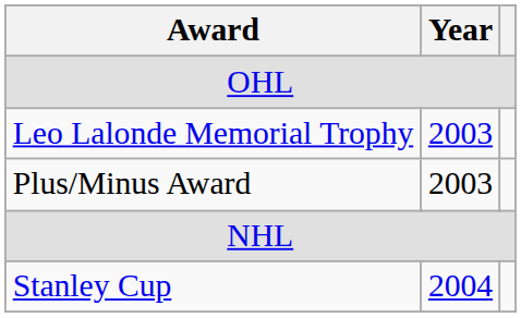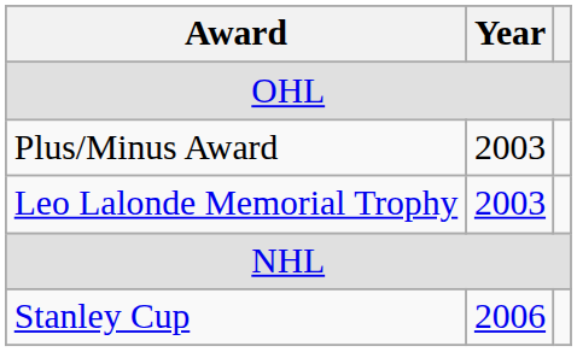 <table class="wikitable">
 <tr>
 <th>Award</th>
 <th>Year</th>
 <th></th>
 </tr>
 <tr style="text-align:center; background:#e0e0e0;">
 <td colspan="3"><a href='#'>OHL</a></td>
 </tr>
 <tr>
-<td><a href='#'>Leo Lalonde Memorial Trophy</a></td>
-<td><a href='#'>2003</a></td>
+<td>Plus/Minus Award</td>
+<td>2003</td>
 <td></td>
 </tr>
 <tr>
-<td>Plus/Minus Award</td>
-<td>2003</td>
+<td><a href='#'>Leo Lalonde Memorial Trophy</a></td>
+<td><a href='#'>2003</a></td>
 <td></td>
 </tr>
 <tr style="text-align:center; background:#e0e0e0;">
 <td colspan="3"><a href='#'>NHL</a></td>
 </tr>
 <tr>
 <td><a href='#'>Stanley Cup</a></td>
-<td><a href='#'>2004</a></td>
+<td><a href='#'>2006</a></td>
 <td></td>
 </tr>
 </table>
